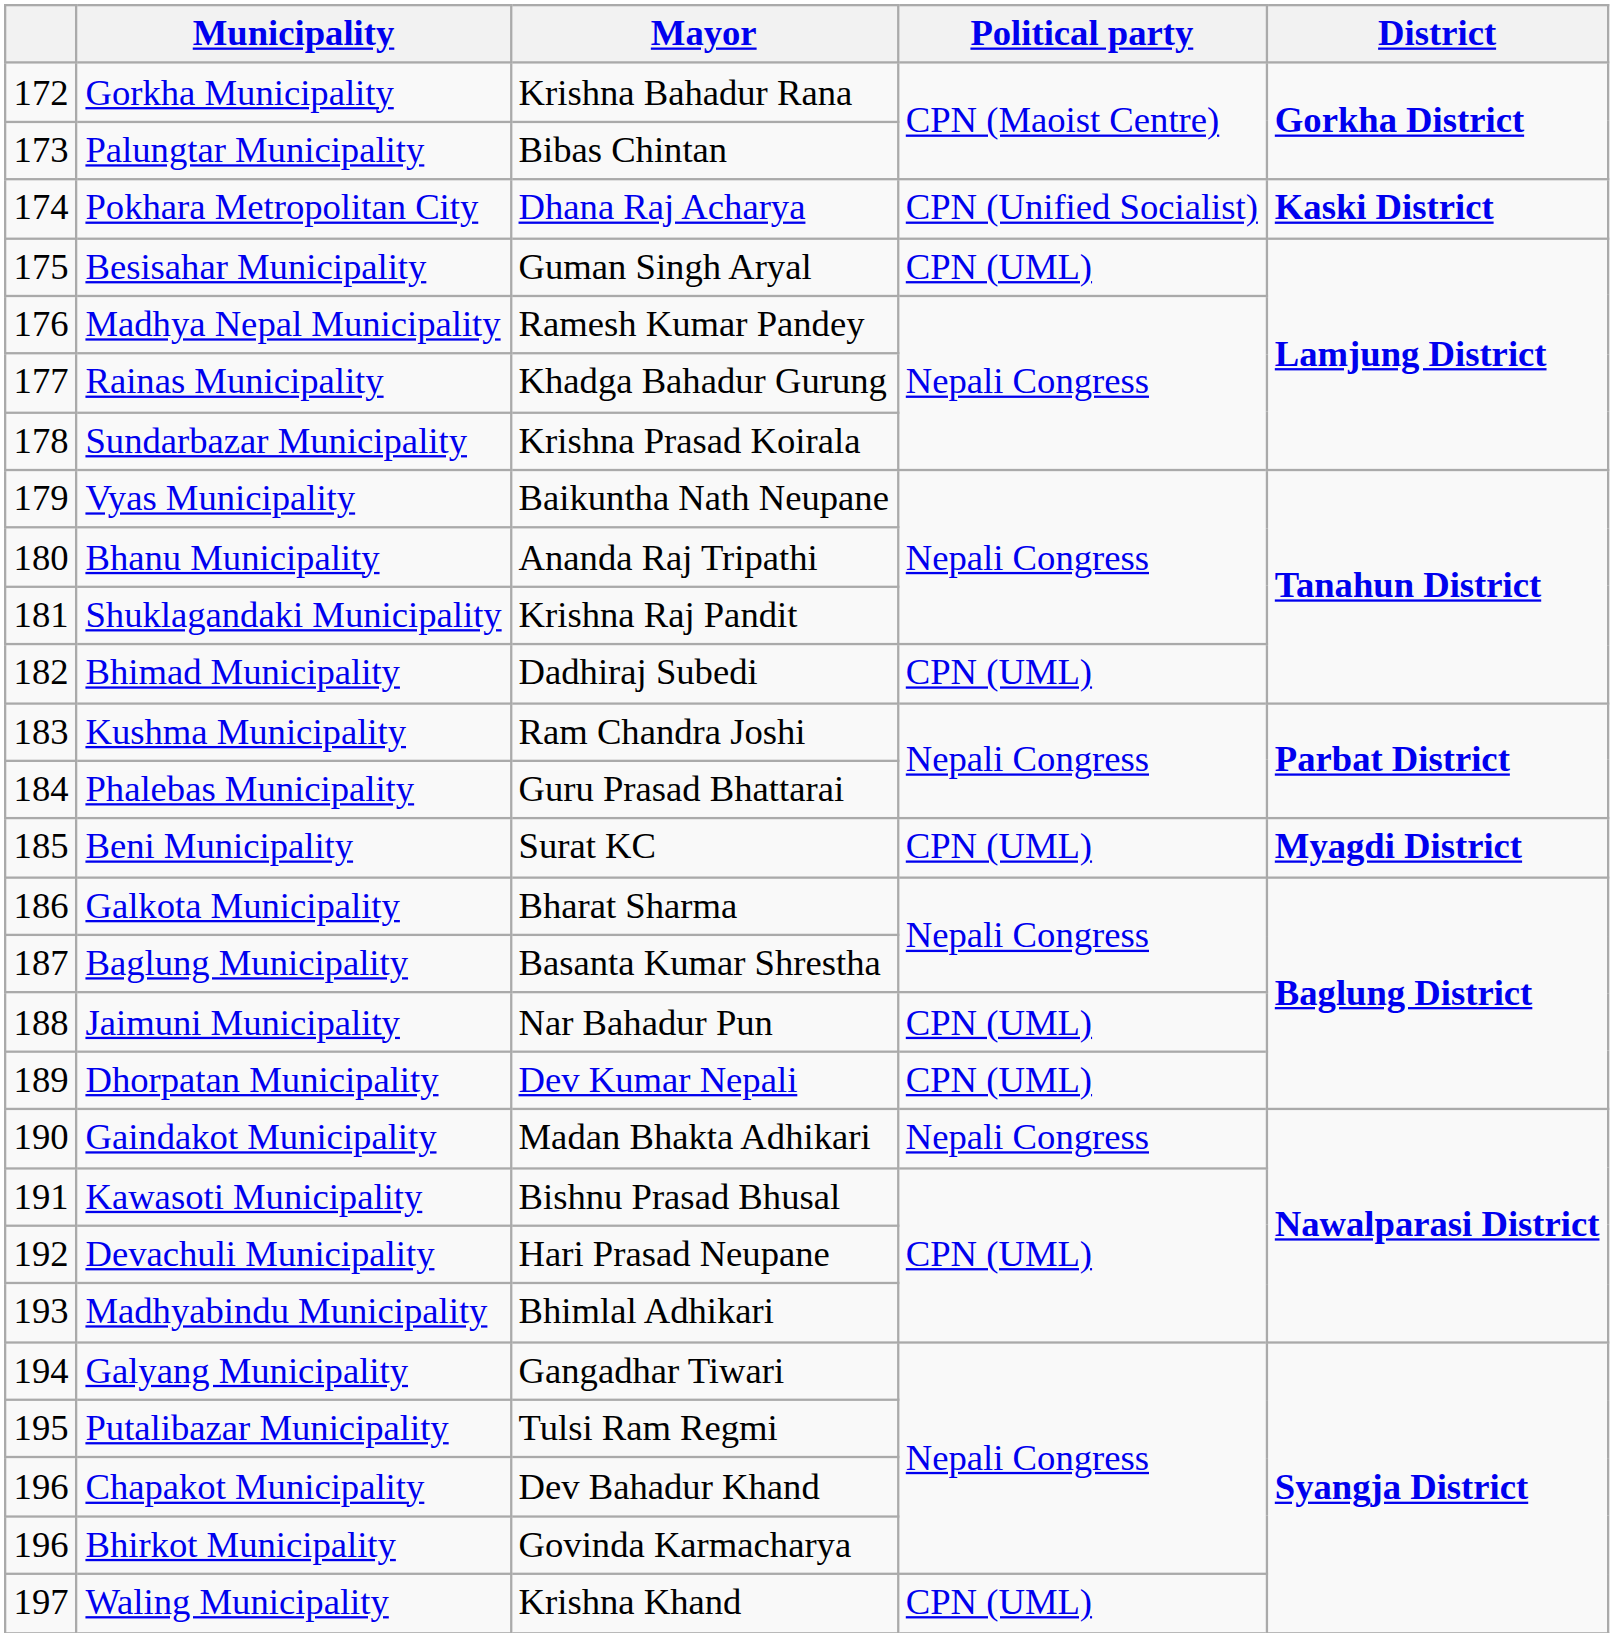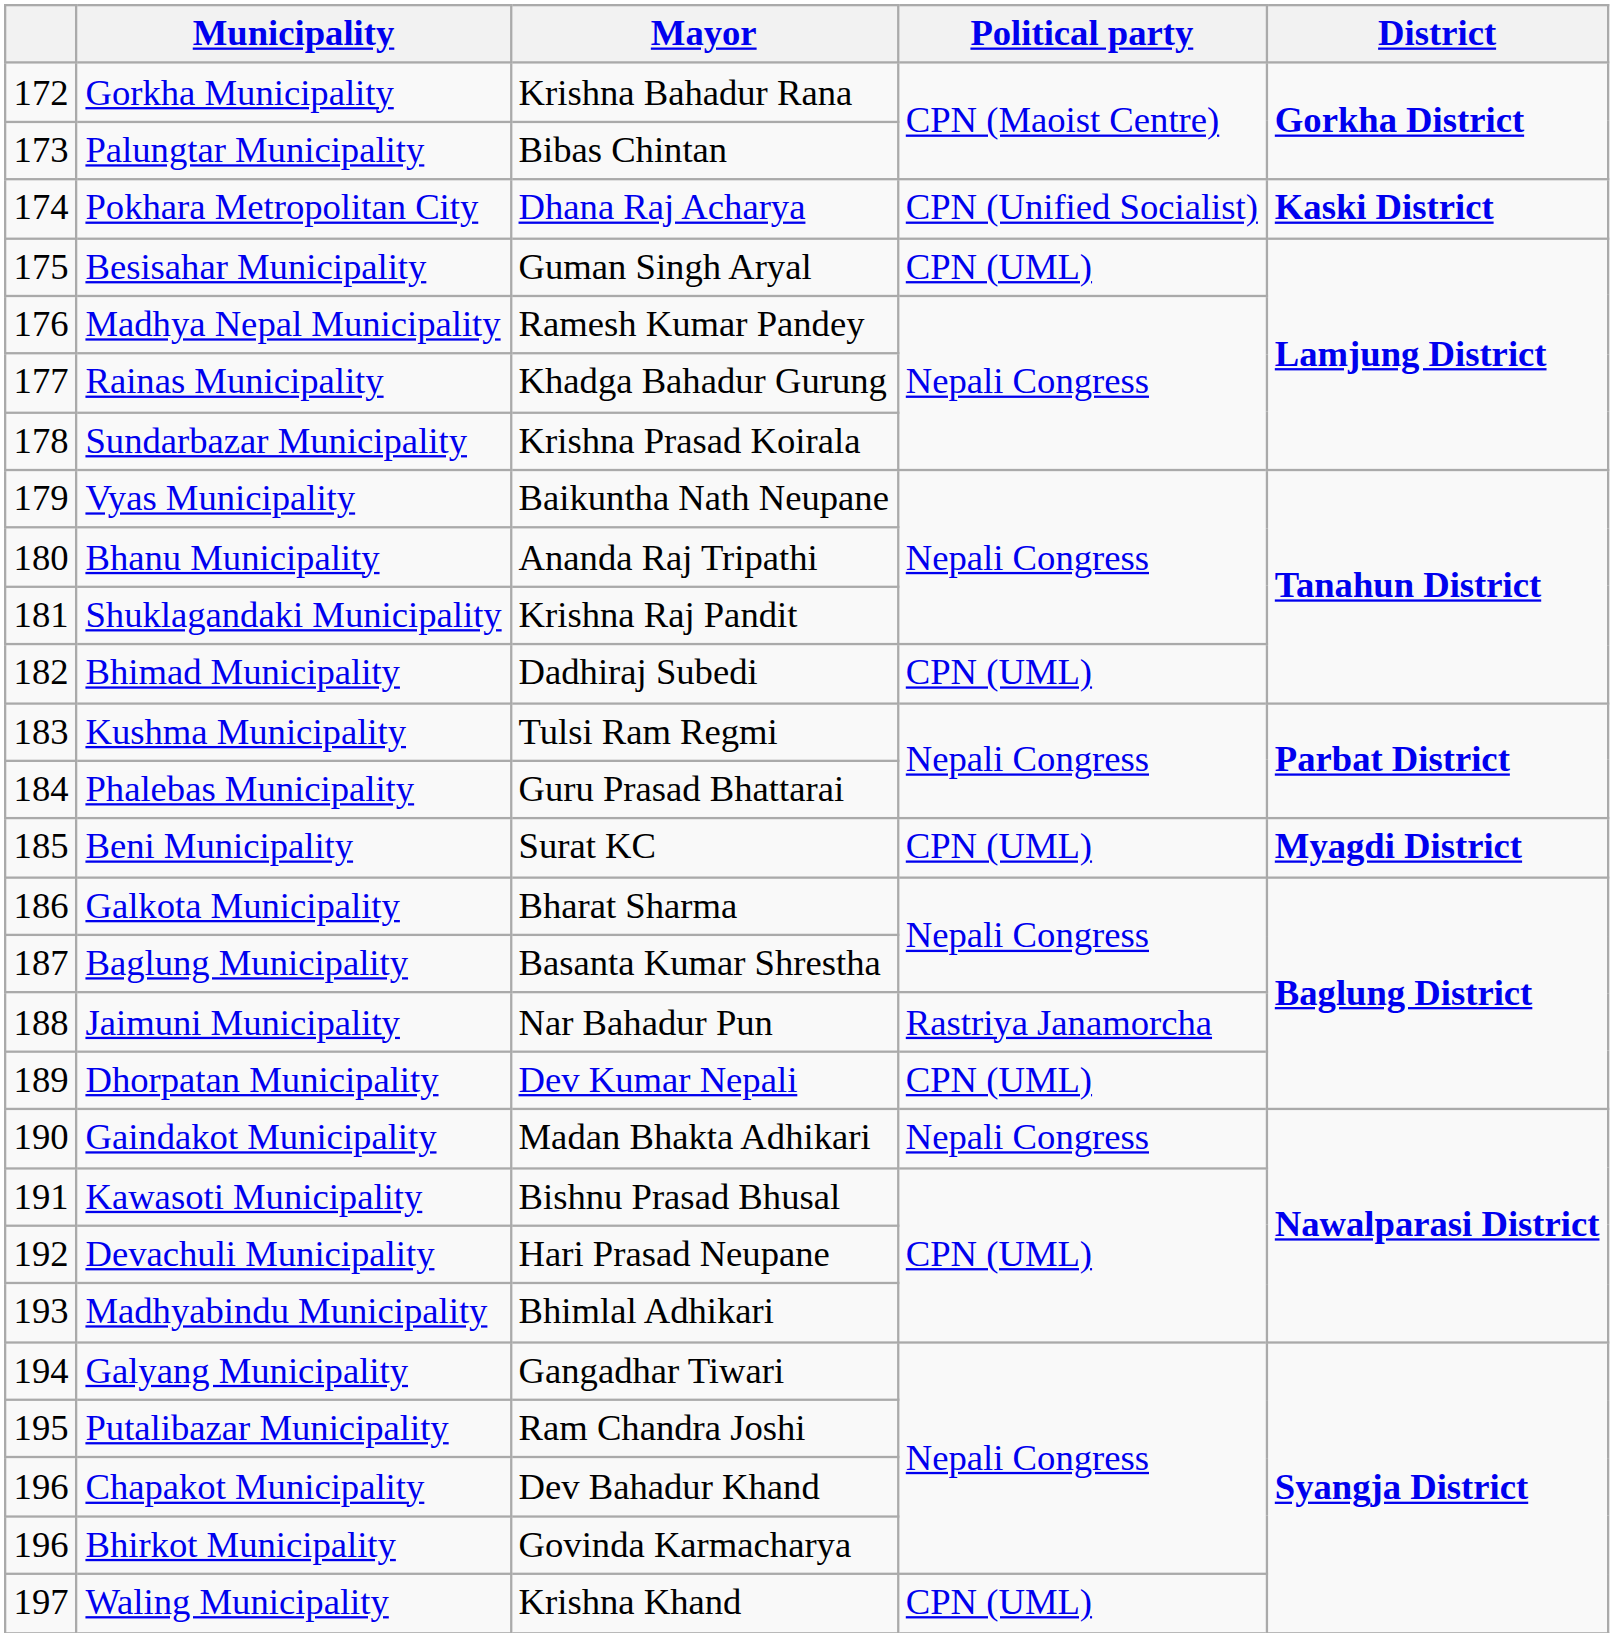 <table class="wikitable sortable">
 <tr>
 <th></th>
 <th><a href='#'>Municipality</a></th>
 <th><a href='#'>Mayor</a></th>
 <th><a href='#'>Political party</a></th>
 <th><a href='#'>District</a></th>
 </tr>
 <tr>
 <td>172</td>
 <td><a href='#'>Gorkha Municipality</a></td>
 <td>Krishna Bahadur Rana</td>
 <td rowspan="2"><a href='#'>CPN (Maoist Centre)</a></td>
 <td rowspan="2"><strong><a href='#'>Gorkha District</a></strong></td>
 </tr>
 <tr>
 <td>173</td>
 <td><a href='#'>Palungtar Municipality</a></td>
 <td>Bibas Chintan</td>
 </tr>
 <tr>
 <td>174</td>
 <td><a href='#'>Pokhara Metropolitan City</a></td>
 <td><a href='#'>Dhana Raj Acharya</a></td>
 <td><a href='#'>CPN (Unified Socialist)</a></td>
 <td><strong><a href='#'>Kaski District</a></strong></td>
 </tr>
 <tr>
 <td>175</td>
 <td><a href='#'>Besisahar Municipality</a></td>
 <td>Guman Singh Aryal</td>
 <td><a href='#'>CPN (UML)</a></td>
 <td rowspan="4"><strong><a href='#'>Lamjung District</a></strong></td>
 </tr>
 <tr>
 <td>176</td>
 <td><a href='#'>Madhya Nepal Municipality</a></td>
 <td>Ramesh Kumar Pandey</td>
 <td rowspan="3"><a href='#'>Nepali Congress</a></td>
 </tr>
 <tr>
 <td>177</td>
 <td><a href='#'>Rainas Municipality</a></td>
 <td>Khadga Bahadur Gurung</td>
 </tr>
 <tr>
 <td>178</td>
 <td><a href='#'>Sundarbazar Municipality</a></td>
 <td>Krishna Prasad Koirala</td>
 </tr>
 <tr>
 <td>179</td>
 <td><a href='#'>Vyas Municipality</a></td>
 <td>Baikuntha Nath Neupane</td>
 <td rowspan="3"><a href='#'>Nepali Congress</a></td>
 <td rowspan="4"><strong><a href='#'>Tanahun District</a></strong></td>
 </tr>
 <tr>
 <td>180</td>
 <td><a href='#'>Bhanu Municipality</a></td>
 <td>Ananda Raj Tripathi</td>
 </tr>
 <tr>
 <td>181</td>
 <td><a href='#'>Shuklagandaki Municipality</a></td>
 <td>Krishna Raj Pandit</td>
 </tr>
 <tr>
 <td>182</td>
 <td><a href='#'>Bhimad Municipality</a></td>
 <td>Dadhiraj Subedi</td>
 <td><a href='#'>CPN (UML)</a></td>
 </tr>
 <tr>
 <td>183</td>
 <td><a href='#'>Kushma Municipality</a></td>
-<td>Ram Chandra Joshi</td>
+<td>Tulsi Ram Regmi</td>
 <td rowspan="2"><a href='#'>Nepali Congress</a></td>
 <td rowspan="2"><strong><a href='#'>Parbat District</a></strong></td>
 </tr>
 <tr>
 <td>184</td>
 <td><a href='#'>Phalebas Municipality</a></td>
 <td>Guru Prasad Bhattarai</td>
 </tr>
 <tr>
 <td>185</td>
 <td><a href='#'>Beni Municipality</a></td>
 <td>Surat KC</td>
 <td><a href='#'>CPN (UML)</a></td>
 <td><strong><a href='#'>Myagdi District</a></strong></td>
 </tr>
 <tr>
 <td>186</td>
 <td><a href='#'>Galkota Municipality</a></td>
 <td>Bharat Sharma</td>
 <td rowspan="2"><a href='#'>Nepali Congress</a></td>
 <td rowspan="4"><strong><a href='#'>Baglung District</a></strong></td>
 </tr>
 <tr>
 <td>187</td>
 <td><a href='#'>Baglung Municipality</a></td>
 <td>Basanta Kumar Shrestha</td>
 </tr>
 <tr>
 <td>188</td>
 <td><a href='#'>Jaimuni Municipality</a></td>
 <td>Nar Bahadur Pun</td>
-<td><a href='#'>CPN (UML)</a></td>
+<td><a href='#'>Rastriya Janamorcha</a></td>
 </tr>
 <tr>
 <td>189</td>
 <td><a href='#'>Dhorpatan Municipality</a></td>
 <td><a href='#'>Dev Kumar Nepali</a></td>
 <td><a href='#'>CPN (UML)</a></td>
 </tr>
 <tr>
 <td>190</td>
 <td><a href='#'>Gaindakot Municipality</a></td>
 <td>Madan Bhakta Adhikari</td>
 <td><a href='#'>Nepali Congress</a></td>
 <td rowspan="4"><strong><a href='#'>Nawalparasi District</a></strong></td>
 </tr>
 <tr>
 <td>191</td>
 <td><a href='#'>Kawasoti Municipality</a></td>
 <td>Bishnu Prasad Bhusal</td>
 <td rowspan="3"><a href='#'>CPN (UML)</a></td>
 </tr>
 <tr>
 <td>192</td>
 <td><a href='#'>Devachuli Municipality</a></td>
 <td>Hari Prasad Neupane</td>
 </tr>
 <tr>
 <td>193</td>
 <td><a href='#'>Madhyabindu Municipality</a></td>
 <td>Bhimlal Adhikari</td>
 </tr>
 <tr>
 <td>194</td>
 <td><a href='#'>Galyang Municipality</a></td>
 <td>Gangadhar Tiwari</td>
 <td rowspan="4"><a href='#'>Nepali Congress</a></td>
 <td rowspan="5"><strong><a href='#'>Syangja District</a></strong></td>
 </tr>
 <tr>
 <td>195</td>
 <td><a href='#'>Putalibazar Municipality</a></td>
-<td>Tulsi Ram Regmi</td>
+<td>Ram Chandra Joshi</td>
 </tr>
 <tr>
 <td>196</td>
 <td><a href='#'>Chapakot Municipality</a></td>
 <td>Dev Bahadur Khand</td>
 </tr>
 <tr>
 <td>196</td>
 <td><a href='#'>Bhirkot Municipality</a></td>
 <td>Govinda Karmacharya</td>
 </tr>
 <tr>
 <td>197</td>
 <td><a href='#'>Waling Municipality</a></td>
 <td>Krishna Khand</td>
 <td><a href='#'>CPN (UML)</a></td>
 </tr>
 </table>
